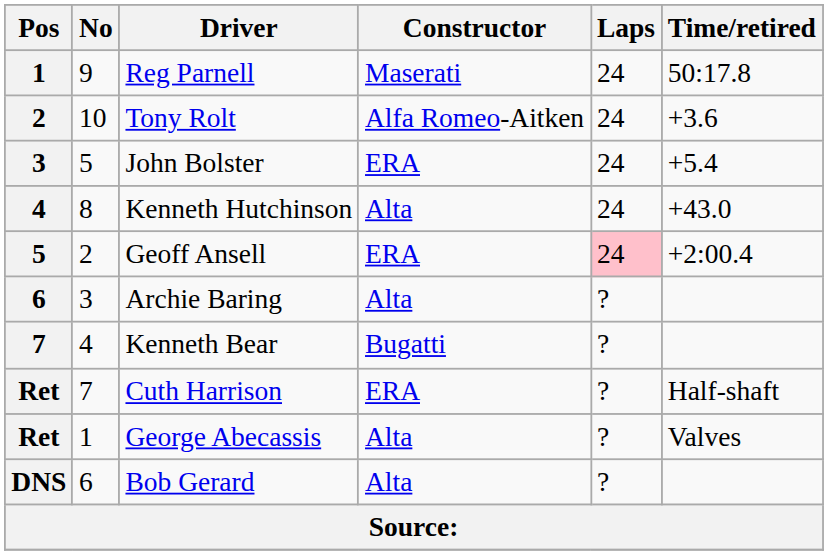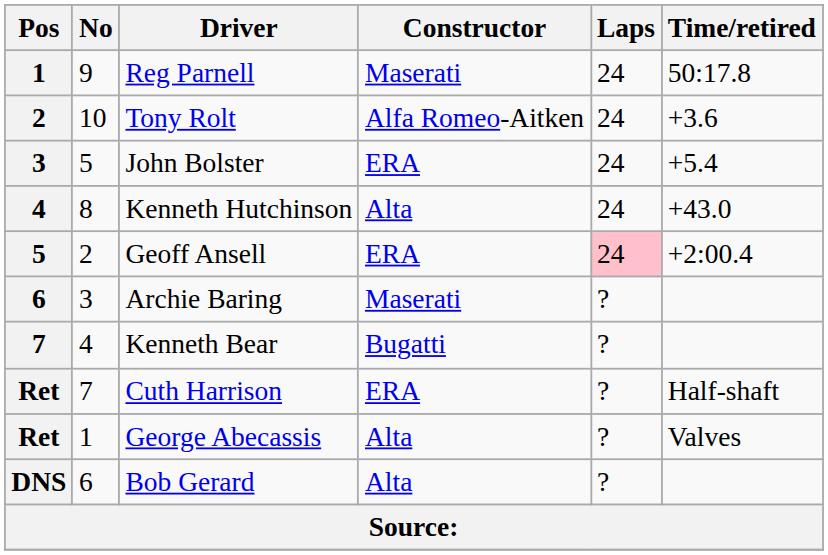 <table class="wikitable" style="font-size: 95%;">
 <tr>
 <th>Pos</th>
 <th>No</th>
 <th>Driver</th>
 <th>Constructor</th>
 <th>Laps</th>
 <th>Time/retired</th>
 </tr>
 <tr>
 <th>1</th>
 <td>9</td>
 <td> <a href='#'>Reg Parnell</a></td>
 <td><a href='#'>Maserati</a></td>
 <td>24</td>
 <td>50:17.8</td>
 </tr>
 <tr>
 <th>2</th>
 <td>10</td>
 <td> <a href='#'>Tony Rolt</a></td>
 <td><a href='#'>Alfa Romeo</a>-Aitken</td>
 <td>24</td>
 <td>+3.6</td>
 </tr>
 <tr>
 <th>3</th>
 <td>5</td>
 <td> John Bolster</td>
 <td><a href='#'>ERA</a></td>
 <td>24</td>
 <td>+5.4</td>
 </tr>
 <tr>
 <th>4</th>
 <td>8</td>
 <td> Kenneth Hutchinson</td>
 <td><a href='#'>Alta</a></td>
 <td>24</td>
 <td>+43.0</td>
 </tr>
 <tr>
 <th>5</th>
 <td>2</td>
 <td> Geoff Ansell</td>
 <td><a href='#'>ERA</a></td>
 <td style="background: pink;">24</td>
 <td>+2:00.4</td>
 </tr>
 <tr>
 <th>6</th>
 <td>3</td>
 <td> Archie Baring</td>
-<td><a href='#'>Alta</a></td>
+<td><a href='#'>Maserati</a></td>
 <td>?</td>
 <td></td>
 </tr>
 <tr>
 <th>7</th>
 <td>4</td>
 <td> Kenneth Bear</td>
 <td><a href='#'>Bugatti</a></td>
 <td>?</td>
 <td></td>
 </tr>
 <tr>
 <th>Ret</th>
 <td>7</td>
 <td> <a href='#'>Cuth Harrison</a></td>
 <td><a href='#'>ERA</a></td>
 <td>?</td>
 <td>Half-shaft</td>
 </tr>
 <tr>
 <th>Ret</th>
 <td>1</td>
 <td> <a href='#'>George Abecassis</a></td>
 <td><a href='#'>Alta</a></td>
 <td>?</td>
 <td>Valves</td>
 </tr>
 <tr>
 <th>DNS</th>
 <td>6</td>
 <td> <a href='#'>Bob Gerard</a></td>
 <td><a href='#'>Alta</a></td>
 <td>?</td>
 <td></td>
 </tr>
 <tr style="background-color:#E5E4E2" align="center">
 <th colspan=6>Source:</th>
 </tr>
 <tr>
 </tr>
 </table>
